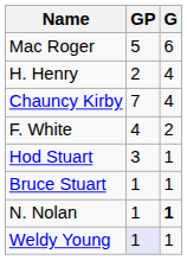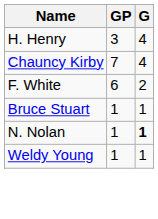 <table class="wikitable">
 <tr>
 <th>Name</th>
 <th>GP</th>
 <th>G</th>
 </tr>
 <tr>
-<td>Mac Roger</td>
-<td>5</td>
-<td>6</td>
-</tr>
-<tr>
 <td>H. Henry</td>
-<td>2</td>
+<td>3</td>
 <td>4</td>
 </tr>
 <tr>
 <td><a href='#'>Chauncy Kirby</a></td>
 <td>7</td>
 <td>4</td>
 </tr>
 <tr>
 <td>F. White</td>
-<td>4</td>
+<td>6</td>
 <td>2</td>
-</tr>
-<tr>
-<td><a href='#'>Hod Stuart</a></td>
-<td>3</td>
-<td>1</td>
 </tr>
 <tr>
 <td><a href='#'>Bruce Stuart</a></td>
 <td>1</td>
 <td>1</td>
 </tr>
 <tr>
 <td>N. Nolan</td>
 <td>1</td>
 <td><strong>1</strong></td>
 </tr>
 <tr>
 <td><a href='#'>Weldy Young</a></td>
-<td style="background: lavender;">1</td>
+<td>1</td>
 <td>1</td>
 </tr>
 </table>
